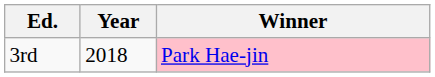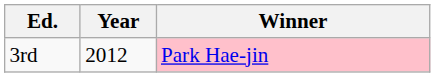 <table class="wikitable">
 <tr align=center>
 <th style="width:50px">Ed.</th>
 <th style="width:50px">Year</th>
 <th style="width:200px">Winner</th>
 </tr>
 <tr>
 <td>3rd</td>
-<td>2018</td>
+<td>2012</td>
 <td style="background: pink;"><a href='#'>Park Hae-jin</a></td>
 </tr>
 </table>
